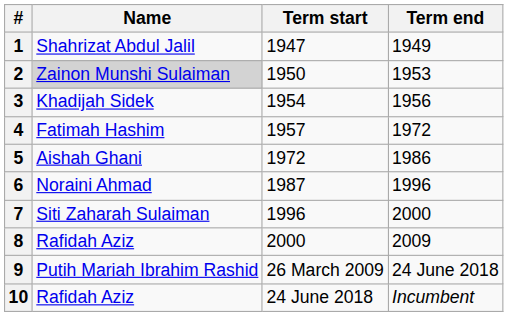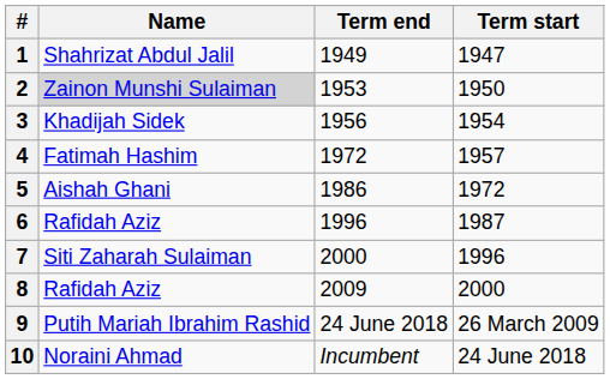 <table class="wikitable">
 <tr>
 <th>#</th>
 <th>Name</th>
+<th>Term end</th>
 <th>Term start</th>
-<th>Term end</th>
 </tr>
 <tr>
 <th>1</th>
 <td><a href='#'>Shahrizat Abdul Jalil</a></td>
+<td>1949</td>
 <td>1947</td>
-<td>1949</td>
 </tr>
 <tr>
 <th>2</th>
 <td style="background: lightgrey;"><a href='#'>Zainon Munshi Sulaiman</a></td>
+<td>1953</td>
 <td>1950</td>
-<td>1953</td>
 </tr>
 <tr>
 <th>3</th>
 <td><a href='#'>Khadijah Sidek</a></td>
+<td>1956</td>
 <td>1954</td>
-<td>1956</td>
 </tr>
 <tr>
 <th>4</th>
 <td><a href='#'>Fatimah Hashim</a></td>
+<td>1972</td>
 <td>1957</td>
-<td>1972</td>
 </tr>
 <tr>
 <th>5</th>
 <td><a href='#'>Aishah Ghani</a></td>
+<td>1986</td>
 <td>1972</td>
-<td>1986</td>
 </tr>
 <tr>
 <th>6</th>
-<td><a href='#'>Noraini Ahmad</a></td>
+<td><a href='#'>Rafidah Aziz</a></td>
+<td>1996</td>
 <td>1987</td>
-<td>1996</td>
 </tr>
 <tr>
 <th>7</th>
 <td><a href='#'>Siti Zaharah Sulaiman</a></td>
+<td>2000</td>
 <td>1996</td>
-<td>2000</td>
 </tr>
 <tr>
 <th>8</th>
 <td><a href='#'>Rafidah Aziz</a></td>
+<td>2009</td>
 <td>2000</td>
-<td>2009</td>
 </tr>
 <tr>
 <th>9</th>
 <td><a href='#'>Putih Mariah Ibrahim Rashid</a></td>
+<td>24 June 2018</td>
 <td>26 March 2009</td>
-<td>24 June 2018</td>
 </tr>
 <tr>
 <th>10</th>
-<td><a href='#'>Rafidah Aziz</a></td>
+<td><a href='#'>Noraini Ahmad</a></td>
+<td><em>Incumbent</em></td>
 <td>24 June 2018</td>
-<td><em>Incumbent</em></td>
 </tr>
 </table>
